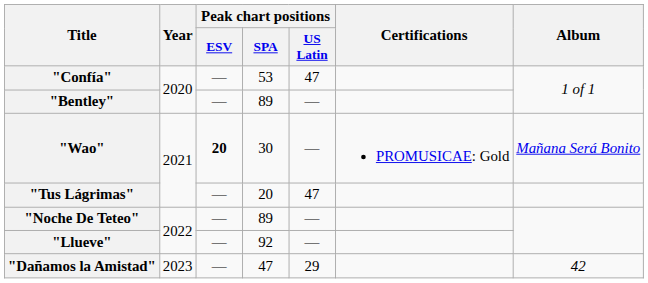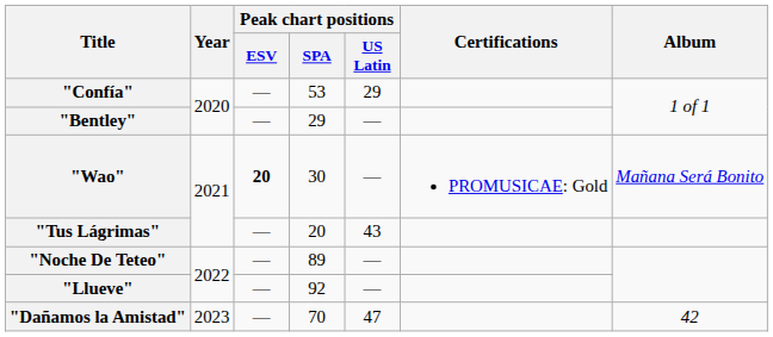 <table class="wikitable plainrowheaders" style="text-align:center">
 <tr>
 <th rowspan="2">Title</th>
 <th rowspan="2">Year</th>
 <th colspan="3">Peak chart positions</th>
 <th rowspan="2">Certifications</th>
 <th rowspan="2">Album</th>
 </tr>
 <tr>
 <th scope="col" style="width:3em;font-size:90%;"><a href='#'>ESV</a><br></th>
 <th scope="col" style="width:3em;font-size:90%;"><a href='#'>SPA</a><br></th>
 <th scope="col" style="width:3em;font-size:90%;"><a href='#'>US<br>Latin</a><br></th>
 </tr>
 <tr>
 <th scope="row">"Confía"<br></th>
 <td rowspan="2">2020</td>
 <td>—</td>
 <td>53</td>
-<td>47</td>
+<td>29</td>
 <td></td>
 <td rowspan="2"><em>1 of 1</em></td>
 </tr>
 <tr>
 <th scope="row">"Bentley"<br></th>
 <td>—</td>
-<td>89</td>
+<td>29</td>
 <td>—</td>
 <td></td>
 </tr>
 <tr>
 <th scope="row">"Wao"</th>
 <td rowspan=2>2021</td>
 <td><strong>20</strong></td>
 <td>30</td>
 <td>—</td>
 <td><br><ul><li><a href='#'>PROMUSICAE</a>: Gold</li></ul></td>
 <td><em><a href='#'>Mañana Será Bonito</a></em></td>
 </tr>
 <tr>
 <th scope="row">"Tus Lágrimas"<br></th>
 <td>—</td>
 <td>20<br></td>
-<td>47</td>
+<td>43</td>
 <td></td>
 <td><em></em></td>
 </tr>
 <tr>
 <th scope="row">"Noche De Teteo"</th>
 <td rowspan=2>2022</td>
 <td>—</td>
 <td>89<br></td>
 <td>—</td>
 <td></td>
 </tr>
 <tr>
 <th scope="row">"Llueve"</th>
 <td>—</td>
 <td>92<br></td>
 <td>—</td>
 <td></td>
 </tr>
 <tr>
 <th scope="row">"Dañamos la Amistad"<br></th>
 <td>2023</td>
 <td>—</td>
-<td>47<br></td>
-<td>29</td>
+<td>70<br></td>
+<td>47</td>
 <td></td>
 <td><em>42</em></td>
 </tr>
 </table>
